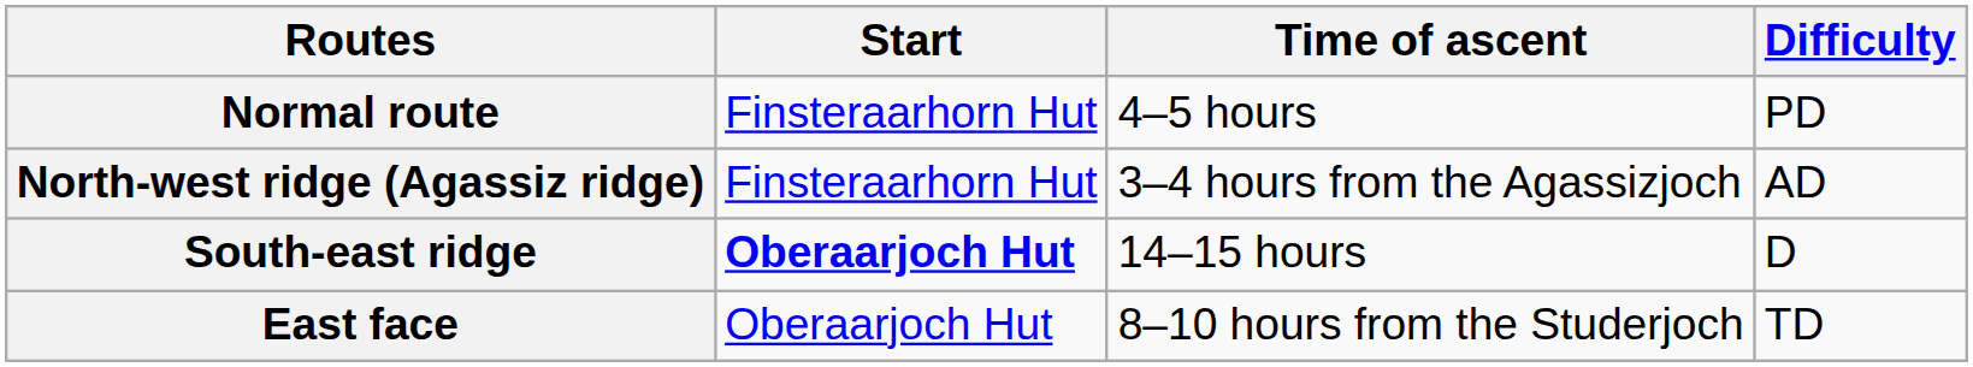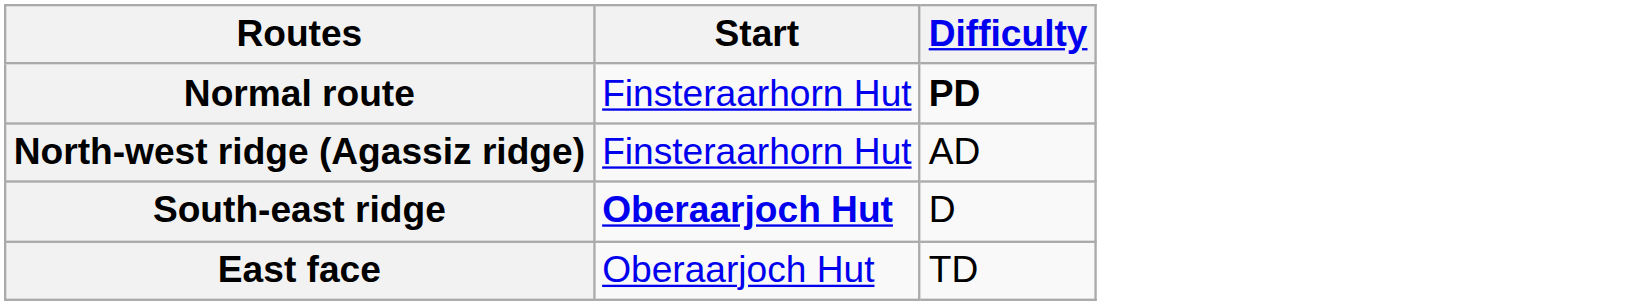 <table class="wikitable">
 <tr>
 <th>Routes</th>
 <th>Start</th>
-<th>Time of ascent</th>
 <th><a href='#'>Difficulty</a></th>
 </tr>
 <tr>
 <th>Normal route</th>
 <td><a href='#'>Finsteraarhorn Hut</a></td>
-<td>4–5 hours</td>
-<td>PD</td>
+<td><strong>PD</strong></td>
 </tr>
 <tr>
 <th>North-west ridge (Agassiz ridge)</th>
 <td><a href='#'>Finsteraarhorn Hut</a></td>
-<td>3–4 hours from the Agassizjoch</td>
 <td>AD</td>
 </tr>
 <tr>
 <th>South-east ridge</th>
 <td><strong><a href='#'>Oberaarjoch Hut</a></strong></td>
-<td>14–15 hours</td>
 <td>D</td>
 </tr>
 <tr>
 <th>East face</th>
 <td><a href='#'>Oberaarjoch Hut</a></td>
-<td>8–10 hours from the Studerjoch</td>
 <td>TD</td>
 </tr>
 </table>
